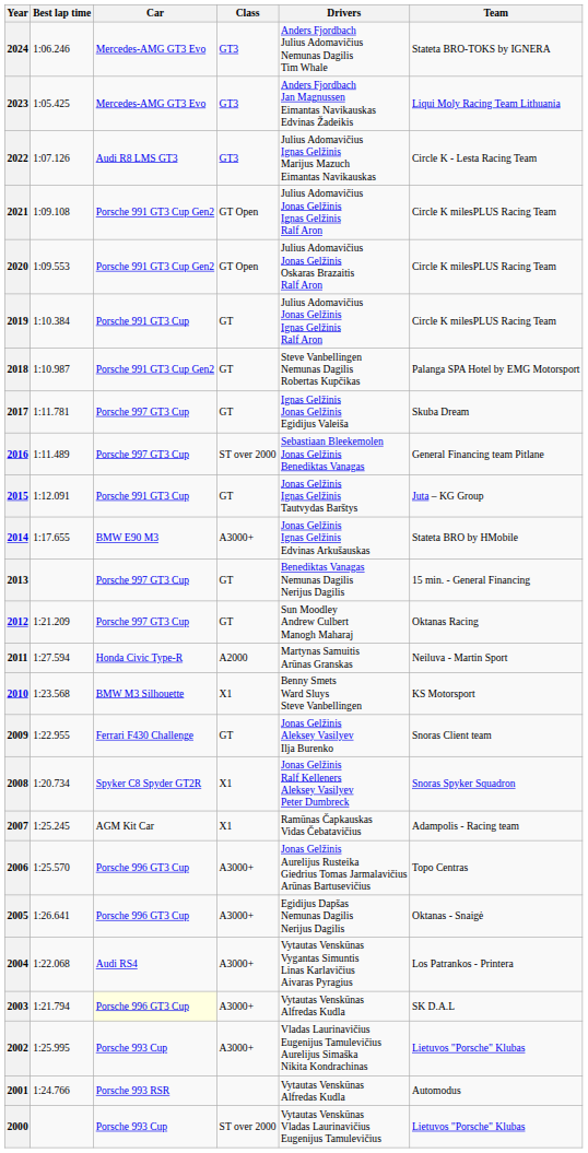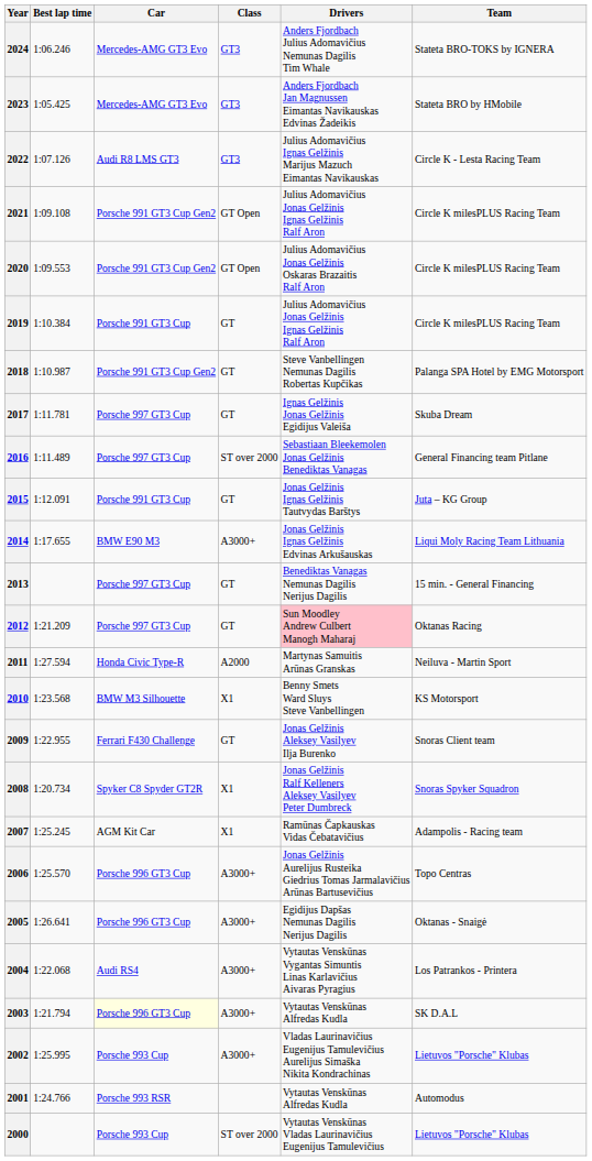 <table class="wikitable" style="font-size: 95%;">
 <tr>
 <th>Year</th>
 <th>Best lap time</th>
 <th>Car</th>
 <th>Class</th>
 <th>Drivers</th>
 <th>Team</th>
 </tr>
 <tr>
 <th>2024</th>
 <td>1:06.246</td>
 <td><a href='#'>Mercedes-AMG GT3 Evo</a></td>
 <td><a href='#'>GT3</a></td>
 <td> <a href='#'>Anders Fjordbach</a><br> Julius Adomavičius<br> Nemunas Dagilis<br> Tim Whale</td>
 <td>Stateta BRO-TOKS by IGNERA</td>
 </tr>
 <tr>
 <th>2023</th>
 <td>1:05.425</td>
 <td><a href='#'>Mercedes-AMG GT3 Evo</a></td>
 <td><a href='#'>GT3</a></td>
 <td> <a href='#'>Anders Fjordbach</a><br> <a href='#'>Jan Magnussen</a><br> Eimantas Navikauskas<br> Edvinas Žadeikis</td>
-<td><a href='#'>Liqui Moly Racing Team Lithuania</a></td>
+<td>Stateta BRO by HMobile</td>
 </tr>
 <tr>
 <th>2022</th>
 <td>1:07.126</td>
 <td><a href='#'>Audi R8 LMS GT3</a></td>
 <td><a href='#'>GT3</a></td>
 <td> Julius Adomavičius<br> <a href='#'>Ignas Gelžinis</a><br> Marijus Mazuch<br> Eimantas Navikauskas</td>
 <td>Circle K - Lesta Racing Team</td>
 </tr>
 <tr>
 <th>2021</th>
 <td>1:09.108</td>
 <td><a href='#'>Porsche 991 GT3 Cup Gen2</a></td>
 <td>GT Open</td>
 <td> Julius Adomavičius<br> <a href='#'>Jonas Gelžinis</a><br> <a href='#'>Ignas Gelžinis</a><br> <a href='#'>Ralf Aron</a></td>
 <td>Circle K milesPLUS Racing Team</td>
 </tr>
 <tr>
 <th>2020</th>
 <td>1:09.553</td>
 <td><a href='#'>Porsche 991 GT3 Cup Gen2</a></td>
 <td>GT Open</td>
 <td> Julius Adomavičius<br> <a href='#'>Jonas Gelžinis</a><br> Oskaras Brazaitis<br> <a href='#'>Ralf Aron</a></td>
 <td>Circle K milesPLUS Racing Team</td>
 </tr>
 <tr>
 <th>2019</th>
 <td>1:10.384</td>
 <td><a href='#'>Porsche 991 GT3 Cup</a></td>
 <td>GT</td>
 <td> Julius Adomavičius<br> <a href='#'>Jonas Gelžinis</a><br> <a href='#'>Ignas Gelžinis</a><br> <a href='#'>Ralf Aron</a></td>
 <td>Circle K milesPLUS Racing Team</td>
 </tr>
 <tr>
 <th>2018</th>
 <td>1:10.987</td>
 <td><a href='#'>Porsche 991 GT3 Cup Gen2</a></td>
 <td>GT</td>
 <td> Steve Vanbellingen<br> Nemunas Dagilis<br> Robertas Kupčikas</td>
 <td>Palanga SPA Hotel by EMG Motorsport</td>
 </tr>
 <tr>
 <th>2017</th>
 <td>1:11.781</td>
 <td><a href='#'>Porsche 997 GT3 Cup</a></td>
 <td>GT</td>
 <td> <a href='#'>Ignas Gelžinis</a><br> <a href='#'>Jonas Gelžinis</a><br> Egidijus Valeiša</td>
 <td>Skuba Dream</td>
 </tr>
 <tr>
 <th><a href='#'>2016</a></th>
 <td>1:11.489</td>
 <td><a href='#'>Porsche 997 GT3 Cup</a></td>
 <td>ST over 2000</td>
 <td> <a href='#'>Sebastiaan Bleekemolen</a><br> <a href='#'>Jonas Gelžinis</a><br> <a href='#'>Benediktas Vanagas</a></td>
 <td>General Financing team Pitlane</td>
 </tr>
 <tr>
 <th><a href='#'>2015</a></th>
 <td>1:12.091</td>
 <td><a href='#'>Porsche 991 GT3 Cup</a></td>
 <td>GT</td>
 <td> <a href='#'>Jonas Gelžinis</a><br> <a href='#'>Ignas Gelžinis</a><br> Tautvydas Barštys</td>
 <td><a href='#'>Juta</a> – KG Group</td>
 </tr>
 <tr>
 <th><a href='#'>2014</a></th>
 <td>1:17.655</td>
 <td><a href='#'>BMW E90 M3</a></td>
 <td>A3000+</td>
 <td> <a href='#'>Jonas Gelžinis</a><br> <a href='#'>Ignas Gelžinis</a><br> Edvinas Arkušauskas</td>
-<td>Stateta BRO by HMobile</td>
+<td><a href='#'>Liqui Moly Racing Team Lithuania</a></td>
 </tr>
 <tr>
 <th>2013</th>
 <td></td>
 <td><a href='#'>Porsche 997 GT3 Cup</a></td>
 <td>GT</td>
 <td> <a href='#'>Benediktas Vanagas</a><br> Nemunas Dagilis<br> Nerijus Dagilis</td>
 <td>15 min. - General Financing</td>
 </tr>
 <tr>
 <th><a href='#'>2012</a></th>
 <td>1:21.209</td>
 <td><a href='#'>Porsche 997 GT3 Cup</a></td>
 <td>GT</td>
-<td> Sun Moodley<br> Andrew Culbert<br> Manogh Maharaj</td>
+<td style="background: pink;"> Sun Moodley<br> Andrew Culbert<br> Manogh Maharaj</td>
 <td>Oktanas Racing</td>
 </tr>
 <tr>
 <th>2011</th>
 <td>1:27.594</td>
 <td><a href='#'>Honda Civic Type-R</a></td>
 <td>A2000</td>
 <td> Martynas Samuitis<br> Arūnas Granskas</td>
 <td>Neiluva - Martin Sport</td>
 </tr>
 <tr>
 <th><a href='#'>2010</a></th>
 <td>1:23.568</td>
 <td><a href='#'>BMW M3 Silhouette</a></td>
 <td>X1</td>
 <td> Benny Smets<br> Ward Sluys<br> Steve Vanbellingen</td>
 <td>KS Motorsport</td>
 </tr>
 <tr>
 <th>2009</th>
 <td>1:22.955</td>
 <td><a href='#'>Ferrari F430 Challenge</a></td>
 <td>GT</td>
 <td> <a href='#'>Jonas Gelžinis</a><br> <a href='#'>Aleksey Vasilyev</a><br> Ilja Burenko</td>
 <td>Snoras Client team</td>
 </tr>
 <tr>
 <th>2008</th>
 <td>1:20.734</td>
 <td><a href='#'>Spyker C8 Spyder GT2R</a></td>
 <td>X1</td>
 <td> <a href='#'>Jonas Gelžinis</a><br> <a href='#'>Ralf Kelleners</a><br> <a href='#'>Aleksey Vasilyev</a><br> <a href='#'>Peter Dumbreck</a></td>
 <td><a href='#'>Snoras Spyker Squadron</a></td>
 </tr>
 <tr>
 <th>2007</th>
 <td>1:25.245</td>
 <td>AGM Kit Car</td>
 <td>X1</td>
 <td> Ramūnas Čapkauskas<br> Vidas Čebatavičius</td>
 <td>Adampolis - Racing team</td>
 </tr>
 <tr>
 <th>2006</th>
 <td>1:25.570</td>
 <td><a href='#'>Porsche 996 GT3 Cup</a></td>
 <td>A3000+</td>
 <td> <a href='#'>Jonas Gelžinis</a><br> Aurelijus Rusteika<br> Giedrius Tomas Jarmalavičius<br> Arūnas Bartusevičius</td>
 <td>Topo Centras</td>
 </tr>
 <tr>
 <th>2005</th>
 <td>1:26.641</td>
 <td><a href='#'>Porsche 996 GT3 Cup</a></td>
 <td>A3000+</td>
 <td> Egidijus Dapšas<br> Nemunas Dagilis<br> Nerijus Dagilis</td>
 <td>Oktanas - Snaigė</td>
 </tr>
 <tr>
 <th>2004</th>
 <td>1:22.068</td>
 <td><a href='#'>Audi RS4</a></td>
 <td>A3000+</td>
 <td> Vytautas Venskūnas<br> Vygantas Simuntis<br> Linas Karlavičius<br> Aivaras Pyragius</td>
 <td>Los Patrankos - Printera</td>
 </tr>
 <tr>
 <th>2003</th>
 <td>1:21.794</td>
 <td style="background: lightyellow;"><a href='#'>Porsche 996 GT3 Cup</a></td>
 <td>A3000+</td>
 <td> Vytautas Venskūnas<br> Alfredas Kudla</td>
 <td>SK D.A.L</td>
 </tr>
 <tr>
 <th>2002</th>
 <td>1:25.995</td>
 <td><a href='#'>Porsche 993 Cup</a></td>
 <td>A3000+</td>
 <td> Vladas Laurinavičius<br> Eugenijus Tamulevičius<br> Aurelijus Simaška<br> Nikita Kondrachinas</td>
 <td><a href='#'>Lietuvos "Porsche" Klubas</a></td>
 </tr>
 <tr>
 <th>2001</th>
 <td>1:24.766</td>
 <td><a href='#'>Porsche 993 RSR</a></td>
 <td></td>
 <td> Vytautas Venskūnas<br> Alfredas Kudla</td>
 <td>Automodus</td>
 </tr>
 <tr>
 <th>2000</th>
 <td></td>
 <td><a href='#'>Porsche 993 Cup</a></td>
 <td>ST over 2000</td>
 <td> Vytautas Venskūnas<br> Vladas Laurinavičius<br> Eugenijus Tamulevičius</td>
 <td><a href='#'>Lietuvos "Porsche" Klubas</a></td>
 </tr>
 </table>
